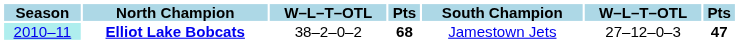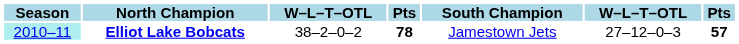 <table cellpadding="0" width="700px" style="font-size: 90%;">
 <tr bgcolor="#ADD8E6" align="center">
 <th style= width="60"><strong>Season</strong></th>
 <th style= width="145"><strong>North Champion</strong></th>
 <th style= width="145"><strong>W–L–T–OTL</strong></th>
 <th style= width="30"><strong>Pts</strong></th>
 <th style= width="145"><strong>South Champion</strong></th>
 <th style= width="145"><strong>W–L–T–OTL</strong></th>
 <th style= width="30"><strong>Pts</strong></th>
 </tr>
 <tr align="center">
 <td style="background: paleturquoise;"><a href='#'>2010–11</a></td>
 <td><strong><a href='#'>Elliot Lake Bobcats</a></strong></td>
 <td>38–2–0–2</td>
-<td><strong>68</strong></td>
+<td><strong>78</strong></td>
 <td><a href='#'>Jamestown Jets</a></td>
 <td>27–12–0–3</td>
-<td><strong>47</strong></td>
+<td><strong>57</strong></td>
 </tr>
 </table>
